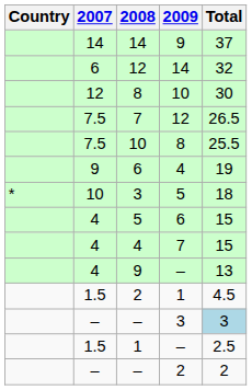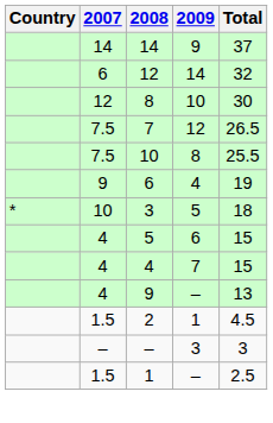 <table class="wikitable" style="text-align:center">
 <tr>
 <th>Country</th>
 <th><a href='#'>2007</a></th>
 <th><a href='#'>2008</a></th>
 <th><a href='#'>2009</a></th>
 <th>Total</th>
 </tr>
 <tr style="background:#cfc;">
 <td style="text-align:left;"></td>
 <td>14</td>
 <td>14</td>
 <td>9</td>
 <td>37</td>
 </tr>
 <tr style="background:#cfc;">
 <td style="text-align:left;"></td>
 <td>6</td>
 <td>12</td>
 <td>14</td>
 <td>32</td>
 </tr>
 <tr style="background:#cfc;">
 <td style="text-align:left;"></td>
 <td>12</td>
 <td>8</td>
 <td>10</td>
 <td>30</td>
 </tr>
 <tr style="background:#cfc;">
 <td style="text-align:left;"></td>
 <td>7.5</td>
 <td>7</td>
 <td>12</td>
 <td>26.5</td>
 </tr>
 <tr style="background:#cfc;">
 <td style="text-align:left;"></td>
 <td>7.5</td>
 <td>10</td>
 <td>8</td>
 <td>25.5</td>
 </tr>
 <tr style="background:#cfc;">
 <td style="text-align:left;"></td>
 <td>9</td>
 <td>6</td>
 <td>4</td>
 <td>19</td>
 </tr>
 <tr style="background:#cfc;">
 <td style="text-align:left;">*</td>
 <td>10</td>
 <td>3</td>
 <td>5</td>
 <td>18</td>
 </tr>
 <tr style="background:#cfc;">
 <td style="text-align:left;"></td>
 <td>4</td>
 <td>5</td>
 <td>6</td>
 <td>15</td>
 </tr>
 <tr style="background:#cfc;">
 <td style="text-align:left;"></td>
 <td>4</td>
 <td>4</td>
 <td>7</td>
 <td>15</td>
 </tr>
 <tr style="background:#cfc;">
 <td style="text-align:left;"></td>
 <td>4</td>
 <td>9</td>
 <td>–</td>
 <td>13</td>
 </tr>
 <tr>
 <td style="text-align:left;"></td>
 <td>1.5</td>
 <td>2</td>
 <td>1</td>
 <td>4.5</td>
 </tr>
 <tr>
 <td style="text-align:left;"></td>
 <td>–</td>
 <td>–</td>
 <td>3</td>
-<td style="background: lightblue;">3</td>
+<td>3</td>
 </tr>
 <tr>
 <td style="text-align:left;"></td>
 <td>1.5</td>
 <td>1</td>
 <td>–</td>
 <td>2.5</td>
 </tr>
-<tr>
-<td style="text-align:left;"></td>
-<td>–</td>
-<td>–</td>
-<td>2</td>
-<td>2</td>
-</tr>
 </table>
